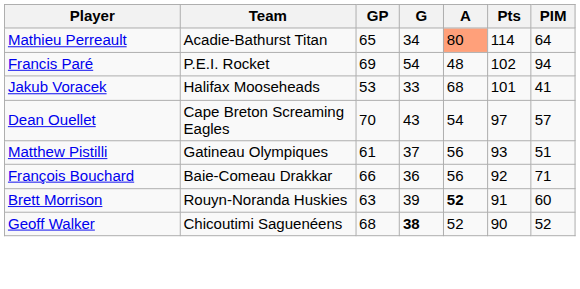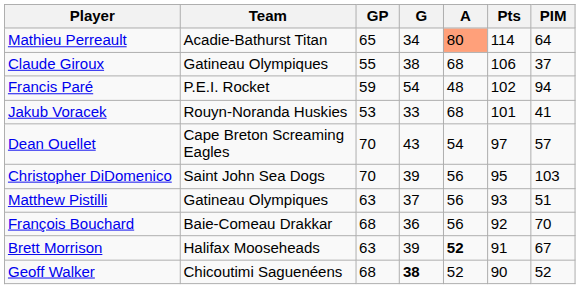 <table class="wikitable">
 <tr>
 <th bgcolor="#DDDDFF" width="30%">Player</th>
 <th bgcolor="#DDDDFF" width="30%">Team</th>
 <th bgcolor="#DDDDFF" width="7.5%">GP</th>
 <th bgcolor="#DDDDFF" width="7.5%">G</th>
 <th bgcolor="#DDDDFF" width="7.5%">A</th>
 <th bgcolor="#DDDDFF" width="7.5%">Pts</th>
 <th bgcolor="#DDDDFF" width="7.5%">PIM</th>
 </tr>
 <tr>
 <td><a href='#'>Mathieu Perreault</a></td>
 <td>Acadie-Bathurst Titan</td>
 <td>65</td>
 <td>34</td>
 <td style="background: lightsalmon;">80</td>
 <td>114</td>
 <td>64</td>
 </tr>
 <tr>
+<td><a href='#'>Claude Giroux</a></td>
+<td>Gatineau Olympiques</td>
+<td>55</td>
+<td>38</td>
+<td>68</td>
+<td>106</td>
+<td>37</td>
+</tr>
+<tr>
 <td><a href='#'>Francis Paré</a></td>
 <td>P.E.I. Rocket</td>
-<td>69</td>
+<td>59</td>
 <td>54</td>
 <td>48</td>
 <td>102</td>
 <td>94</td>
 </tr>
 <tr>
 <td><a href='#'>Jakub Voracek</a></td>
-<td>Halifax Mooseheads</td>
+<td>Rouyn-Noranda Huskies</td>
 <td>53</td>
 <td>33</td>
 <td>68</td>
 <td>101</td>
 <td>41</td>
 </tr>
 <tr>
 <td><a href='#'>Dean Ouellet</a></td>
 <td>Cape Breton Screaming Eagles</td>
 <td>70</td>
 <td>43</td>
 <td>54</td>
 <td>97</td>
 <td>57</td>
 </tr>
 <tr>
+<td><a href='#'>Christopher DiDomenico</a></td>
+<td>Saint John Sea Dogs</td>
+<td>70</td>
+<td>39</td>
+<td>56</td>
+<td>95</td>
+<td>103</td>
+</tr>
+<tr>
 <td><a href='#'>Matthew Pistilli</a></td>
 <td>Gatineau Olympiques</td>
-<td>61</td>
+<td>63</td>
 <td>37</td>
 <td>56</td>
 <td>93</td>
 <td>51</td>
 </tr>
 <tr>
 <td><a href='#'>François Bouchard</a></td>
 <td>Baie-Comeau Drakkar</td>
-<td>66</td>
+<td>68</td>
 <td>36</td>
 <td>56</td>
 <td>92</td>
-<td>71</td>
+<td>70</td>
 </tr>
 <tr>
 <td><a href='#'>Brett Morrison</a></td>
-<td>Rouyn-Noranda Huskies</td>
+<td>Halifax Mooseheads</td>
 <td>63</td>
 <td>39</td>
 <td><strong>52</strong></td>
 <td>91</td>
-<td>60</td>
+<td>67</td>
 </tr>
 <tr>
 <td><a href='#'>Geoff Walker</a></td>
 <td>Chicoutimi Saguenéens</td>
 <td>68</td>
 <td><strong>38</strong></td>
 <td>52</td>
 <td>90</td>
 <td>52</td>
 </tr>
 </table>
